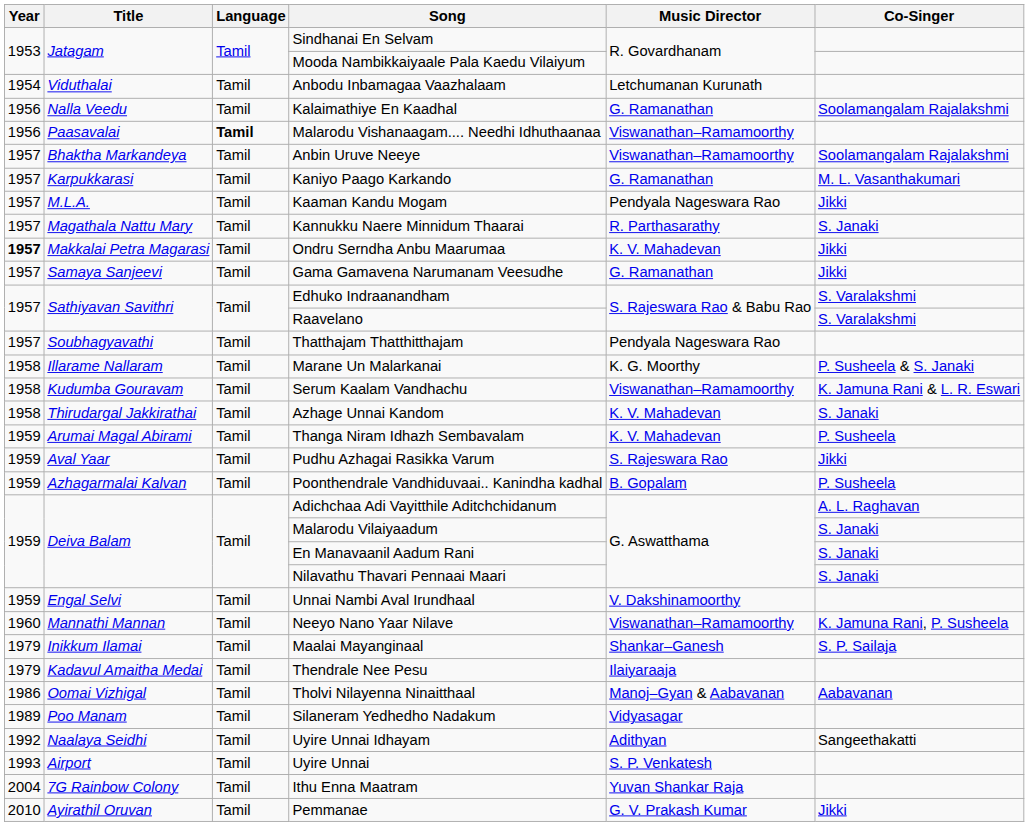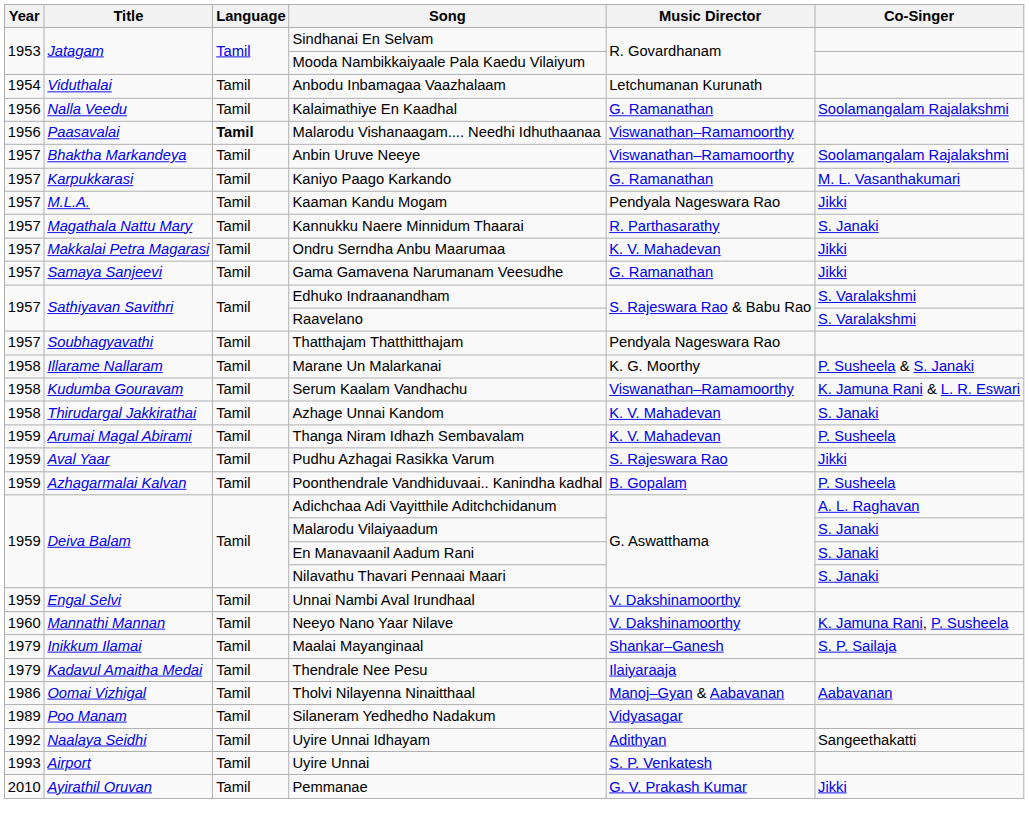 <table class="wikitable sortable">
 <tr>
 <th>Year</th>
 <th>Title</th>
 <th>Language</th>
 <th>Song</th>
 <th>Music Director</th>
 <th>Co-Singer</th>
 </tr>
 <tr>
 <td rowspan=2>1953</td>
 <td rowspan=2><em><a href='#'>Jatagam</a></em></td>
 <td rowspan=2><a href='#'>Tamil</a></td>
 <td>Sindhanai En Selvam</td>
 <td rowspan=2>R. Govardhanam</td>
 <td></td>
 </tr>
 <tr>
 <td>Mooda Nambikkaiyaale Pala Kaedu Vilaiyum</td>
 <td></td>
 </tr>
 <tr>
 <td>1954</td>
 <td><em><a href='#'>Viduthalai</a></em></td>
 <td>Tamil</td>
 <td>Anbodu Inbamagaa Vaazhalaam</td>
 <td>Letchumanan Kurunath</td>
 <td></td>
 </tr>
 <tr>
 <td>1956</td>
 <td><em><a href='#'>Nalla Veedu</a></em></td>
 <td>Tamil</td>
 <td>Kalaimathiye En Kaadhal</td>
 <td><a href='#'>G. Ramanathan</a></td>
 <td><a href='#'>Soolamangalam Rajalakshmi</a></td>
 </tr>
 <tr>
 <td>1956</td>
 <td><em><a href='#'>Paasavalai</a></em></td>
 <td><strong>Tamil</strong></td>
 <td>Malarodu Vishanaagam.... Needhi Idhuthaanaa</td>
 <td><a href='#'>Viswanathan–Ramamoorthy</a></td>
 <td></td>
 </tr>
 <tr>
 <td>1957</td>
 <td><em><a href='#'>Bhaktha Markandeya</a></em></td>
 <td>Tamil</td>
 <td>Anbin Uruve Neeye</td>
 <td><a href='#'>Viswanathan–Ramamoorthy</a></td>
 <td><a href='#'>Soolamangalam Rajalakshmi</a></td>
 </tr>
 <tr>
 <td>1957</td>
 <td><em><a href='#'>Karpukkarasi</a></em></td>
 <td>Tamil</td>
 <td>Kaniyo Paago Karkando</td>
 <td><a href='#'>G. Ramanathan</a></td>
 <td><a href='#'>M. L. Vasanthakumari</a></td>
 </tr>
 <tr>
 <td>1957</td>
 <td><em><a href='#'>M.L.A.</a></em></td>
 <td>Tamil</td>
 <td>Kaaman Kandu Mogam</td>
 <td>Pendyala Nageswara Rao</td>
 <td><a href='#'>Jikki</a></td>
 </tr>
 <tr>
 <td>1957</td>
 <td><em><a href='#'>Magathala Nattu Mary</a></em></td>
 <td>Tamil</td>
 <td>Kannukku Naere Minnidum Thaarai</td>
 <td><a href='#'>R. Parthasarathy</a></td>
 <td><a href='#'>S. Janaki</a></td>
 </tr>
 <tr>
-<td><strong>1957</strong></td>
+<td>1957</td>
 <td><em><a href='#'>Makkalai Petra Magarasi</a></em></td>
 <td>Tamil</td>
 <td>Ondru Serndha Anbu Maarumaa</td>
 <td><a href='#'>K. V. Mahadevan</a></td>
 <td><a href='#'>Jikki</a></td>
 </tr>
 <tr>
 <td>1957</td>
 <td><em><a href='#'>Samaya Sanjeevi</a></em></td>
 <td>Tamil</td>
 <td>Gama Gamavena Narumanam Veesudhe</td>
 <td><a href='#'>G. Ramanathan</a></td>
 <td><a href='#'>Jikki</a></td>
 </tr>
 <tr>
 <td rowspan=2>1957</td>
 <td rowspan=2><em><a href='#'>Sathiyavan Savithri</a></em></td>
 <td rowspan=2>Tamil</td>
 <td>Edhuko Indraanandham</td>
 <td rowspan=2><a href='#'>S. Rajeswara Rao</a> & Babu Rao</td>
 <td><a href='#'>S. Varalakshmi</a></td>
 </tr>
 <tr>
 <td>Raavelano</td>
 <td><a href='#'>S. Varalakshmi</a></td>
 </tr>
 <tr>
 <td>1957</td>
 <td><em><a href='#'>Soubhagyavathi</a></em></td>
 <td>Tamil</td>
 <td>Thatthajam Thatthitthajam</td>
 <td>Pendyala Nageswara Rao</td>
 <td></td>
 </tr>
 <tr>
 <td>1958</td>
 <td><em><a href='#'>Illarame Nallaram</a></em></td>
 <td>Tamil</td>
 <td>Marane Un Malarkanai</td>
 <td>K. G. Moorthy</td>
 <td><a href='#'>P. Susheela</a> & <a href='#'>S. Janaki</a></td>
 </tr>
 <tr>
 <td>1958</td>
 <td><em><a href='#'>Kudumba Gouravam</a></em></td>
 <td>Tamil</td>
 <td>Serum Kaalam Vandhachu</td>
 <td><a href='#'>Viswanathan–Ramamoorthy</a></td>
 <td><a href='#'>K. Jamuna Rani</a> & <a href='#'>L. R. Eswari</a></td>
 </tr>
 <tr>
 <td>1958</td>
 <td><em><a href='#'>Thirudargal Jakkirathai</a></em></td>
 <td>Tamil</td>
 <td>Azhage Unnai Kandom</td>
 <td><a href='#'>K. V. Mahadevan</a></td>
 <td><a href='#'>S. Janaki</a></td>
 </tr>
 <tr>
 <td>1959</td>
 <td><em><a href='#'>Arumai Magal Abirami</a></em></td>
 <td>Tamil</td>
 <td>Thanga Niram Idhazh Sembavalam</td>
 <td><a href='#'>K. V. Mahadevan</a></td>
 <td><a href='#'>P. Susheela</a></td>
 </tr>
 <tr>
 <td>1959</td>
 <td><em><a href='#'>Aval Yaar</a></em></td>
 <td>Tamil</td>
 <td>Pudhu Azhagai Rasikka Varum</td>
 <td><a href='#'>S. Rajeswara Rao</a></td>
 <td><a href='#'>Jikki</a></td>
 </tr>
 <tr>
 <td>1959</td>
 <td><em><a href='#'>Azhagarmalai Kalvan</a></em></td>
 <td>Tamil</td>
 <td>Poonthendrale Vandhiduvaai.. Kanindha kadhal</td>
 <td><a href='#'>B. Gopalam</a></td>
 <td><a href='#'>P. Susheela</a></td>
 </tr>
 <tr>
 <td rowspan=4>1959</td>
 <td rowspan=4><em><a href='#'>Deiva Balam</a></em></td>
 <td rowspan=4>Tamil</td>
 <td>Adichchaa Adi Vayitthile Aditchchidanum</td>
 <td rowspan=4>G. Aswatthama</td>
 <td><a href='#'>A. L. Raghavan</a></td>
 </tr>
 <tr>
 <td>Malarodu Vilaiyaadum</td>
 <td><a href='#'>S. Janaki</a></td>
 </tr>
 <tr>
 <td>En Manavaanil Aadum Rani</td>
 <td><a href='#'>S. Janaki</a></td>
 </tr>
 <tr>
 <td>Nilavathu Thavari Pennaai Maari</td>
 <td><a href='#'>S. Janaki</a></td>
 </tr>
 <tr>
 <td>1959</td>
 <td><em><a href='#'>Engal Selvi</a></em></td>
 <td>Tamil</td>
 <td>Unnai Nambi Aval Irundhaal</td>
 <td><a href='#'>V. Dakshinamoorthy</a></td>
 <td></td>
 </tr>
 <tr>
 <td>1960</td>
 <td><em><a href='#'>Mannathi Mannan</a></em></td>
 <td>Tamil</td>
 <td>Neeyo Nano Yaar Nilave</td>
-<td><a href='#'>Viswanathan–Ramamoorthy</a></td>
+<td><a href='#'>V. Dakshinamoorthy</a></td>
 <td><a href='#'>K. Jamuna Rani</a>, <a href='#'>P. Susheela</a></td>
 </tr>
 <tr>
 <td>1979</td>
 <td><em><a href='#'>Inikkum Ilamai</a></em></td>
 <td>Tamil</td>
 <td>Maalai Mayanginaal</td>
 <td><a href='#'>Shankar–Ganesh</a></td>
 <td><a href='#'>S. P. Sailaja</a></td>
 </tr>
 <tr>
 <td>1979</td>
 <td><em><a href='#'>Kadavul Amaitha Medai</a></em></td>
 <td>Tamil</td>
 <td>Thendrale Nee Pesu</td>
 <td><a href='#'>Ilaiyaraaja</a></td>
 <td></td>
 </tr>
 <tr>
 <td>1986</td>
 <td><em><a href='#'>Oomai Vizhigal</a></em></td>
 <td>Tamil</td>
 <td>Tholvi Nilayenna Ninaitthaal</td>
 <td><a href='#'>Manoj–Gyan</a> & <a href='#'>Aabavanan</a></td>
 <td><a href='#'>Aabavanan</a></td>
 </tr>
 <tr>
 <td>1989</td>
 <td><em><a href='#'>Poo Manam</a></em></td>
 <td>Tamil</td>
 <td>Silaneram Yedhedho Nadakum</td>
 <td><a href='#'>Vidyasagar</a></td>
 <td></td>
 </tr>
 <tr>
 <td>1992</td>
 <td><em><a href='#'>Naalaya Seidhi</a></em></td>
 <td>Tamil</td>
 <td>Uyire Unnai Idhayam</td>
 <td><a href='#'>Adithyan</a></td>
 <td>Sangeethakatti</td>
 </tr>
 <tr>
 <td>1993</td>
 <td><em><a href='#'>Airport</a></em></td>
 <td>Tamil</td>
 <td>Uyire Unnai</td>
 <td><a href='#'>S. P. Venkatesh</a></td>
 <td></td>
 </tr>
 <tr>
-<td>2004</td>
-<td><em><a href='#'>7G Rainbow Colony</a></em></td>
-<td>Tamil</td>
-<td>Ithu Enna Maatram</td>
-<td><a href='#'>Yuvan Shankar Raja</a></td>
-<td></td>
-</tr>
-<tr>
 <td>2010</td>
 <td><em><a href='#'>Ayirathil Oruvan</a></em></td>
 <td>Tamil</td>
 <td>Pemmanae</td>
 <td><a href='#'>G. V. Prakash Kumar</a></td>
 <td><a href='#'>Jikki</a></td>
 </tr>
 </table>
